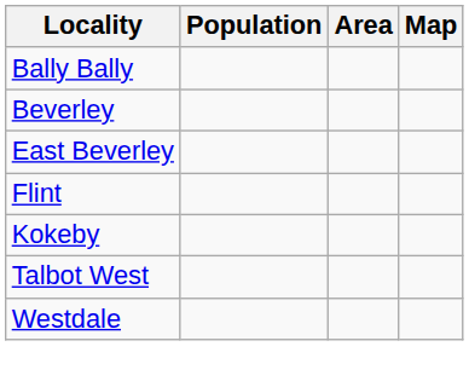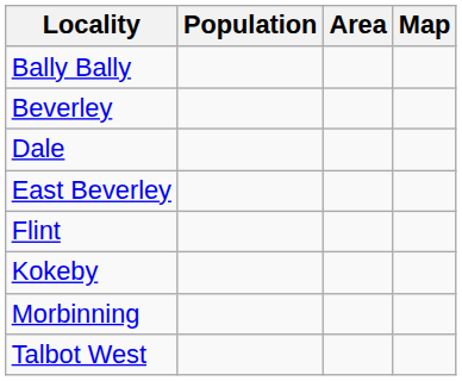 <table class="wikitable sortable">
 <tr>
 <th>Locality</th>
 <th data-sort-type=number>Population</th>
 <th data-sort-type=number>Area</th>
 <th>Map</th>
 </tr>
 <tr>
 <td><a href='#'>Bally Bally</a></td>
 <td></td>
 <td></td>
 <td></td>
 </tr>
 <tr>
 <td><a href='#'>Beverley</a></td>
+<td></td>
+<td></td>
+<td></td>
+</tr>
+<tr>
+<td><a href='#'>Dale</a></td>
 <td></td>
 <td></td>
 <td></td>
 </tr>
 <tr>
 <td><a href='#'>East Beverley</a></td>
 <td></td>
 <td></td>
 <td></td>
 </tr>
 <tr>
 <td><a href='#'>Flint</a></td>
 <td></td>
 <td></td>
 <td></td>
 </tr>
 <tr>
 <td><a href='#'>Kokeby</a></td>
 <td></td>
 <td></td>
 <td></td>
 </tr>
 <tr>
+<td><a href='#'>Morbinning</a></td>
+<td></td>
+<td></td>
+<td></td>
+</tr>
+<tr>
 <td><a href='#'>Talbot West</a></td>
 <td></td>
 <td></td>
 <td></td>
 </tr>
-<tr>
-<td><a href='#'>Westdale</a></td>
-<td></td>
-<td></td>
-<td></td>
-</tr>
 </table>
